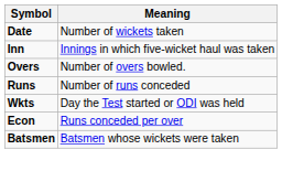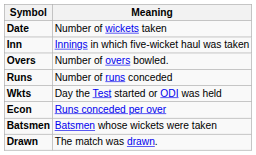 <table class="wikitable" border="1">
 <tr>
 <th>Symbol</th>
 <th>Meaning</th>
 </tr>
 <tr>
 <td><strong>Date</strong></td>
 <td>Number of <a href='#'>wickets</a> taken</td>
 </tr>
 <tr>
 <td><strong>Inn</strong></td>
 <td><a href='#'>Innings</a> in which five-wicket haul was taken</td>
 </tr>
 <tr>
 <td><strong>Overs</strong></td>
 <td>Number of <a href='#'>overs</a> bowled.</td>
 </tr>
 <tr>
 <td><strong>Runs</strong></td>
 <td>Number of <a href='#'>runs</a> conceded</td>
 </tr>
 <tr>
 <td><strong>Wkts</strong></td>
 <td>Day the <a href='#'>Test</a> started or <a href='#'>ODI</a> was held</td>
 </tr>
 <tr>
 <td><strong>Econ</strong></td>
 <td><a href='#'>Runs conceded per over</a></td>
 </tr>
 <tr>
 <td><strong>Batsmen</strong></td>
 <td><a href='#'>Batsmen</a> whose wickets were taken</td>
 </tr>
+<tr>
+<td><strong>Drawn</strong></td>
+<td>The match was <a href='#'>drawn</a>.</td>
+</tr>
 </table>
